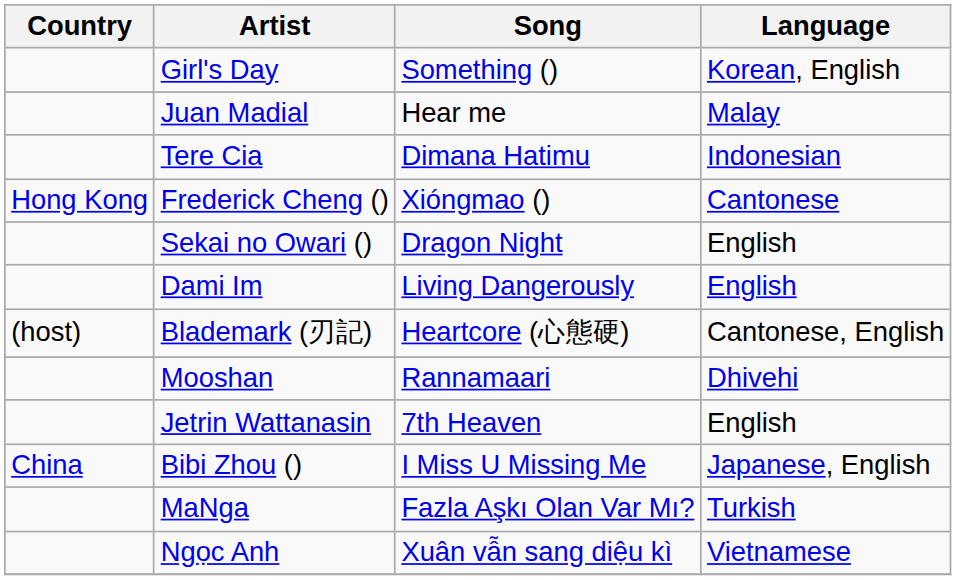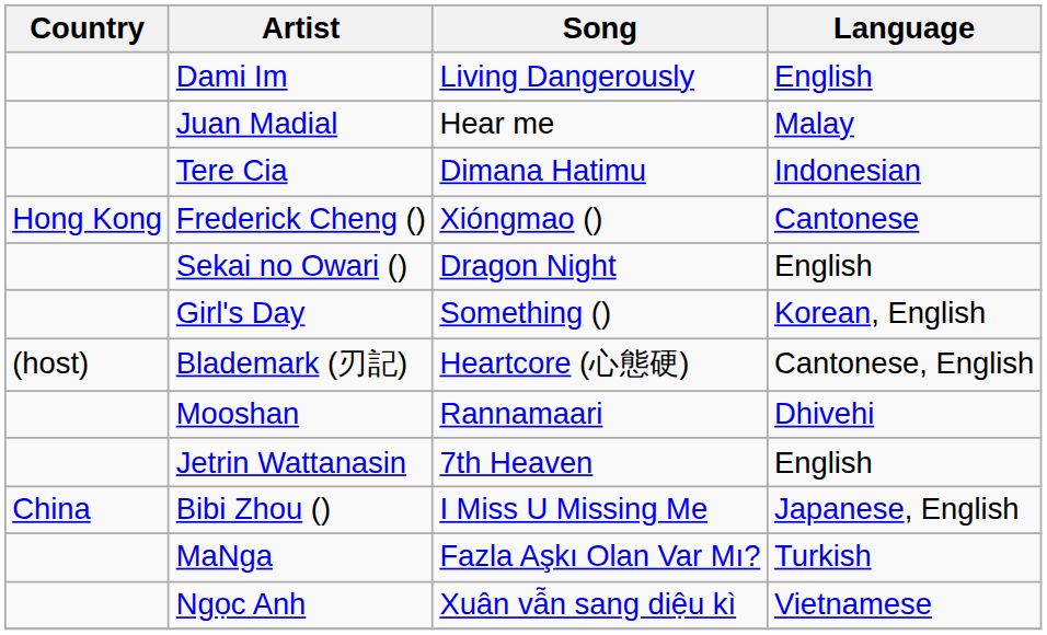 <table class="sortable wikitable">
 <tr>
 <th>Country</th>
 <th>Artist</th>
 <th>Song</th>
 <th>Language</th>
 </tr>
 <tr>
 <td></td>
-<td><a href='#'>Girl's Day</a></td>
-<td><a href='#'>Something</a> ()</td>
-<td><a href='#'>Korean</a>, English</td>
+<td><a href='#'>Dami Im</a></td>
+<td><a href='#'>Living Dangerously</a></td>
+<td><a href='#'>English</a></td>
 </tr>
 <tr>
 <td></td>
 <td><a href='#'>Juan Madial</a></td>
 <td>Hear me</td>
 <td><a href='#'>Malay</a></td>
 </tr>
 <tr>
 <td></td>
 <td><a href='#'>Tere Cia</a></td>
 <td><a href='#'>Dimana Hatimu</a></td>
 <td><a href='#'>Indonesian</a></td>
 </tr>
 <tr>
 <td> <a href='#'>Hong Kong</a></td>
 <td><a href='#'>Frederick Cheng</a> ()</td>
 <td><a href='#'>Xióngmao</a> ()</td>
 <td><a href='#'>Cantonese</a></td>
 </tr>
 <tr>
 <td></td>
 <td><a href='#'>Sekai no Owari</a> ()</td>
 <td><a href='#'>Dragon Night</a></td>
 <td>English</td>
 </tr>
 <tr>
 <td></td>
-<td><a href='#'>Dami Im</a></td>
-<td><a href='#'>Living Dangerously</a></td>
-<td><a href='#'>English</a></td>
+<td><a href='#'>Girl's Day</a></td>
+<td><a href='#'>Something</a> ()</td>
+<td><a href='#'>Korean</a>, English</td>
 </tr>
 <tr>
 <td> (host)</td>
 <td><a href='#'>Blademark</a> (刃記)</td>
 <td><a href='#'>Heartcore</a> (心態硬)</td>
 <td>Cantonese, English</td>
 </tr>
 <tr>
 <td></td>
 <td><a href='#'>Mooshan</a></td>
 <td><a href='#'>Rannamaari</a></td>
 <td><a href='#'>Dhivehi</a></td>
 </tr>
 <tr>
 <td></td>
 <td><a href='#'>Jetrin Wattanasin</a></td>
 <td><a href='#'>7th Heaven</a></td>
 <td>English</td>
 </tr>
 <tr>
 <td> <a href='#'>China</a></td>
 <td><a href='#'>Bibi Zhou</a> ()</td>
 <td><a href='#'>I Miss U Missing Me</a></td>
 <td><a href='#'>Japanese</a>, English</td>
 </tr>
 <tr>
 <td></td>
 <td><a href='#'>MaNga</a></td>
 <td><a href='#'>Fazla Aşkı Olan Var Mı?</a></td>
 <td><a href='#'>Turkish</a></td>
 </tr>
 <tr>
 <td></td>
 <td><a href='#'>Ngọc Anh</a></td>
 <td><a href='#'>Xuân vẫn sang diệu kì</a></td>
 <td><a href='#'>Vietnamese</a></td>
 </tr>
 <tr>
 </tr>
 </table>
